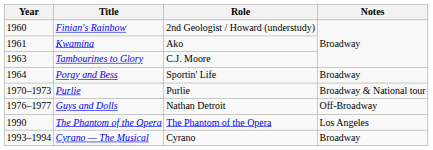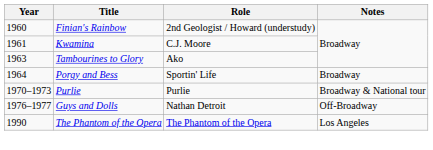 <table class="wikitable sortable">
 <tr>
 <th>Year</th>
 <th>Title</th>
 <th>Role</th>
 <th>Notes</th>
 </tr>
 <tr>
 <td>1960</td>
 <td><em><a href='#'>Finian's Rainbow</a></em></td>
 <td>2nd Geologist / Howard (understudy)</td>
 <td rowspan=3>Broadway</td>
 </tr>
 <tr>
 <td>1961</td>
 <td><em><a href='#'>Kwamina</a></em></td>
-<td>Ako</td>
+<td>C.J. Moore</td>
 </tr>
 <tr>
 <td>1963</td>
 <td><em><a href='#'>Tambourines to Glory</a></em></td>
-<td>C.J. Moore</td>
+<td>Ako</td>
 </tr>
 <tr>
 <td>1964</td>
 <td><em><a href='#'>Porgy and Bess</a></em></td>
 <td>Sportin' Life</td>
 <td>Broadway</td>
 </tr>
 <tr>
 <td>1970–1973</td>
 <td><em><a href='#'>Purlie</a></em></td>
 <td>Purlie</td>
 <td>Broadway & National tour</td>
 </tr>
 <tr>
 <td>1976–1977</td>
 <td><em><a href='#'>Guys and Dolls</a></em></td>
 <td>Nathan Detroit</td>
 <td>Off-Broadway</td>
 </tr>
 <tr>
 <td>1990</td>
 <td><em><a href='#'>The Phantom of the Opera</a> </em></td>
 <td><a href='#'>The Phantom of the Opera</a></td>
 <td>Los Angeles</td>
 </tr>
-<tr>
-<td>1993–1994</td>
-<td><em><a href='#'>Cyrano — The Musical</a></em></td>
-<td>Cyrano</td>
-<td>Broadway</td>
-</tr>
 </table>
